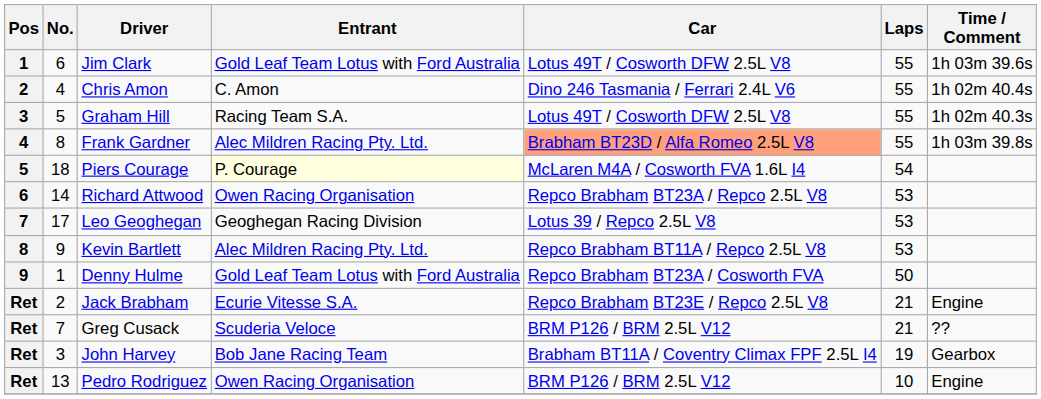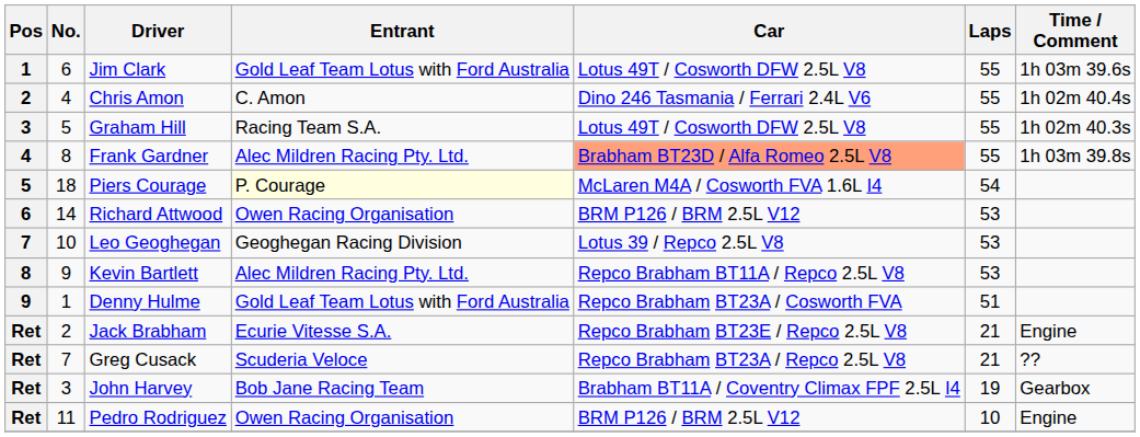 <table class="wikitable" style="font-size: 95%;">
 <tr>
 <th>Pos</th>
 <th>No.</th>
 <th>Driver</th>
 <th>Entrant</th>
 <th>Car</th>
 <th>Laps</th>
 <th>Time / <br> Comment</th>
 </tr>
 <tr>
 <th>1</th>
 <td align="center">6</td>
 <td> <a href='#'>Jim Clark</a></td>
 <td><a href='#'>Gold Leaf Team Lotus</a> with <a href='#'>Ford Australia</a></td>
 <td><a href='#'>Lotus 49T</a> / <a href='#'>Cosworth DFW</a> 2.5L <a href='#'>V8</a></td>
 <td align="center">55</td>
 <td>1h 03m 39.6s</td>
 </tr>
 <tr>
 <th>2</th>
 <td align="center">4</td>
 <td> <a href='#'>Chris Amon</a></td>
 <td>C. Amon</td>
 <td><a href='#'>Dino 246 Tasmania</a> / <a href='#'>Ferrari</a> 2.4L <a href='#'>V6</a></td>
 <td align="center">55</td>
 <td>1h 02m 40.4s</td>
 </tr>
 <tr>
 <th>3</th>
 <td align="center">5</td>
 <td> <a href='#'>Graham Hill</a></td>
 <td>Racing Team S.A.</td>
 <td><a href='#'>Lotus 49T</a> / <a href='#'>Cosworth DFW</a> 2.5L <a href='#'>V8</a></td>
 <td align="center">55</td>
 <td>1h 02m 40.3s</td>
 </tr>
 <tr>
 <th>4</th>
 <td align="center">8</td>
 <td> <a href='#'>Frank Gardner</a></td>
 <td><a href='#'>Alec Mildren Racing Pty. Ltd.</a></td>
 <td style="background: lightsalmon;"><a href='#'>Brabham BT23D</a> / <a href='#'>Alfa Romeo</a> 2.5L <a href='#'>V8</a></td>
 <td align="center">55</td>
 <td>1h 03m 39.8s</td>
 </tr>
 <tr>
 <th>5</th>
 <td align="center">18</td>
 <td> <a href='#'>Piers Courage</a></td>
 <td style="background: lightyellow;">P. Courage</td>
 <td><a href='#'>McLaren M4A</a> / <a href='#'>Cosworth FVA</a> 1.6L <a href='#'>I4</a></td>
 <td align="center">54</td>
 <td></td>
 </tr>
 <tr>
 <th>6</th>
 <td align="center">14</td>
 <td> <a href='#'>Richard Attwood</a></td>
 <td><a href='#'>Owen Racing Organisation</a></td>
-<td><a href='#'>Repco Brabham</a> <a href='#'>BT23A</a> / <a href='#'>Repco</a> 2.5L <a href='#'>V8</a></td>
+<td><a href='#'>BRM P126</a> / <a href='#'>BRM</a> 2.5L <a href='#'>V12</a></td>
 <td align="center">53</td>
 <td></td>
 </tr>
 <tr>
 <th>7</th>
-<td align="center">17</td>
+<td align="center">10</td>
 <td> <a href='#'>Leo Geoghegan</a></td>
 <td>Geoghegan Racing Division</td>
 <td><a href='#'>Lotus 39</a> / <a href='#'>Repco</a> 2.5L <a href='#'>V8</a></td>
 <td align="center">53</td>
 <td></td>
 </tr>
 <tr>
 <th>8</th>
 <td align="center">9</td>
 <td> <a href='#'>Kevin Bartlett</a></td>
 <td><a href='#'>Alec Mildren Racing Pty. Ltd.</a></td>
 <td><a href='#'>Repco Brabham BT11A</a> / <a href='#'>Repco</a> 2.5L <a href='#'>V8</a></td>
 <td align="center">53</td>
 <td></td>
 </tr>
 <tr>
 <th>9</th>
 <td align="center">1</td>
 <td> <a href='#'>Denny Hulme</a></td>
 <td><a href='#'>Gold Leaf Team Lotus</a> with <a href='#'>Ford Australia</a></td>
 <td><a href='#'>Repco Brabham</a> <a href='#'>BT23A</a> / <a href='#'>Cosworth FVA</a></td>
-<td align="center">50</td>
+<td align="center">51</td>
 <td></td>
 </tr>
 <tr>
 <th>Ret</th>
 <td align="center">2</td>
 <td> <a href='#'>Jack Brabham</a></td>
 <td><a href='#'>Ecurie Vitesse S.A.</a></td>
 <td><a href='#'>Repco Brabham</a> <a href='#'>BT23E</a> / <a href='#'>Repco</a> 2.5L <a href='#'>V8</a></td>
 <td align="center">21</td>
 <td>Engine</td>
 </tr>
 <tr>
 <th>Ret</th>
 <td align="center">7</td>
 <td> Greg Cusack</td>
 <td><a href='#'>Scuderia Veloce</a></td>
-<td><a href='#'>BRM P126</a> / <a href='#'>BRM</a> 2.5L <a href='#'>V12</a></td>
+<td><a href='#'>Repco Brabham</a> <a href='#'>BT23A</a> / <a href='#'>Repco</a> 2.5L <a href='#'>V8</a></td>
 <td align="center">21</td>
 <td>??</td>
 </tr>
 <tr>
 <th>Ret</th>
 <td align="center">3</td>
 <td> <a href='#'>John Harvey</a></td>
 <td><a href='#'>Bob Jane Racing Team</a></td>
 <td><a href='#'>Brabham BT11A</a> /  <a href='#'>Coventry Climax FPF</a> 2.5L <a href='#'>I4</a></td>
 <td align="center">19</td>
 <td>Gearbox</td>
 </tr>
 <tr>
 <th>Ret</th>
-<td align="center">13</td>
+<td align="center">11</td>
 <td> <a href='#'>Pedro Rodriguez</a></td>
 <td><a href='#'>Owen Racing Organisation</a></td>
 <td><a href='#'>BRM P126</a> / <a href='#'>BRM</a> 2.5L <a href='#'>V12</a></td>
 <td align="center">10</td>
 <td>Engine</td>
 </tr>
 <tr>
 </tr>
 </table>
